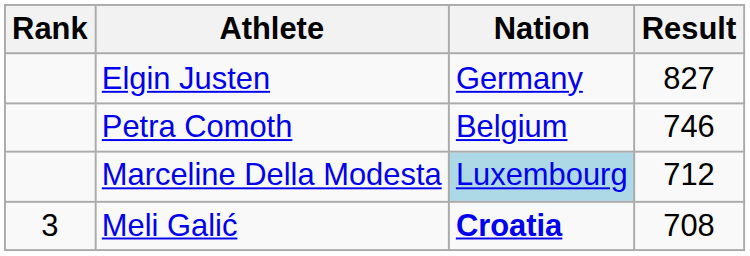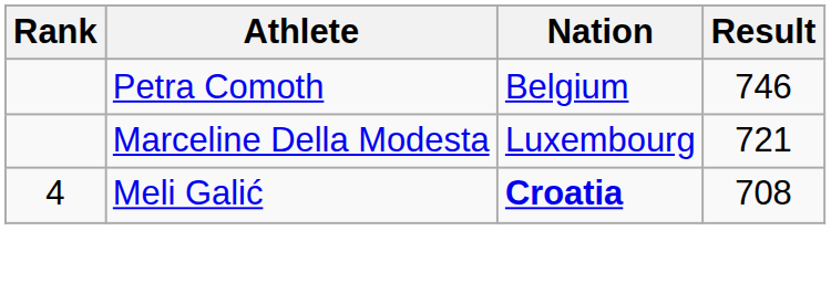 <table class="wikitable sortable" style="text-align:center">
 <tr>
 <th>Rank</th>
 <th>Athlete</th>
 <th>Nation</th>
 <th>Result</th>
-</tr>
-<tr>
-<td></td>
-<td align=left><a href='#'>Elgin Justen</a></td>
-<td align=left> <a href='#'>Germany</a></td>
-<td>827</td>
 </tr>
 <tr>
 <td></td>
 <td align=left><a href='#'>Petra Comoth</a></td>
 <td align=left> <a href='#'>Belgium</a></td>
 <td>746</td>
 </tr>
 <tr>
 <td></td>
 <td align=left><a href='#'>Marceline Della Modesta</a></td>
-<td align=left style="background: lightblue;"> <a href='#'>Luxembourg</a></td>
-<td>712</td>
+<td align=left> <a href='#'>Luxembourg</a></td>
+<td>721</td>
 </tr>
 <tr>
-<td>3</td>
+<td>4</td>
 <td align=left><a href='#'>Meli Galić</a></td>
 <td align=left><strong> <a href='#'>Croatia</a></strong></td>
 <td>708</td>
 </tr>
 </table>
